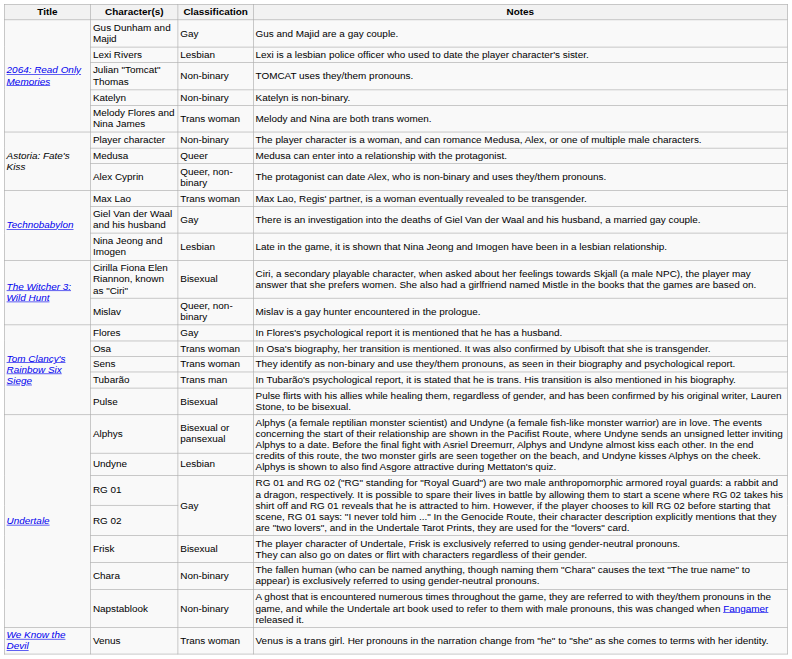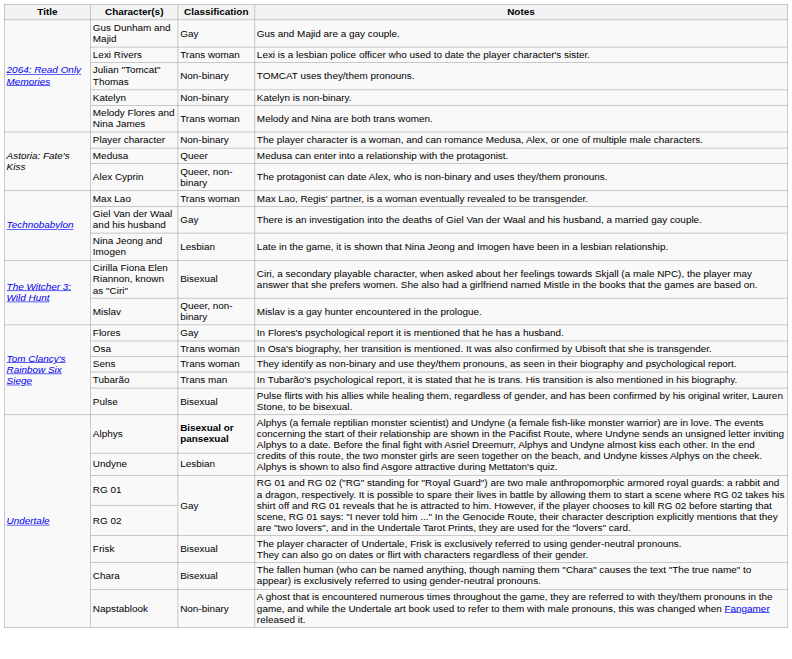 <table class="wikitable sortable" style="width: 100%">
 <tr>
 <th>Title</th>
 <th>Character(s)</th>
 <th>Classification</th>
 <th>Notes</th>
 </tr>
 <tr>
 <td rowspan="5"><em><a href='#'>2064: Read Only Memories</a></em></td>
 <td>Gus Dunham and Majid</td>
 <td>Gay</td>
 <td>Gus and Majid are a gay couple.</td>
 </tr>
 <tr>
 <td>Lexi Rivers</td>
-<td>Lesbian</td>
+<td>Trans woman</td>
 <td>Lexi is a lesbian police officer who used to date the player character's sister.</td>
 </tr>
 <tr>
 <td>Julian "Tomcat" Thomas</td>
 <td>Non-binary</td>
 <td>TOMCAT uses they/them pronouns.</td>
 </tr>
 <tr>
 <td>Katelyn</td>
 <td>Non-binary</td>
 <td>Katelyn is non-binary.</td>
 </tr>
 <tr>
 <td>Melody Flores and Nina James</td>
 <td>Trans woman</td>
 <td>Melody and Nina are both trans women.</td>
 </tr>
 <tr>
 <td rowspan="3"><em>Astoria: Fate's Kiss</em></td>
 <td>Player character</td>
 <td>Non-binary</td>
 <td>The player character is a woman, and can romance Medusa, Alex, or one of multiple male characters.</td>
 </tr>
 <tr>
 <td>Medusa</td>
 <td>Queer</td>
 <td>Medusa can enter into a relationship with the protagonist.</td>
 </tr>
 <tr>
 <td>Alex Cyprin</td>
 <td>Queer, non-binary</td>
 <td>The protagonist can date Alex, who is non-binary and uses they/them pronouns.</td>
 </tr>
 <tr>
 <td rowspan="3"><em><a href='#'>Technobabylon</a></em></td>
 <td>Max Lao</td>
 <td>Trans woman</td>
 <td>Max Lao, Regis' partner, is a woman eventually revealed to be transgender.</td>
 </tr>
 <tr>
 <td>Giel Van der Waal and his husband</td>
 <td>Gay</td>
 <td>There is an investigation into the deaths of Giel Van der Waal and his husband, a married gay couple.</td>
 </tr>
 <tr>
 <td>Nina Jeong and Imogen</td>
 <td>Lesbian</td>
 <td>Late in the game, it is shown that Nina Jeong and Imogen have been in a lesbian relationship.</td>
 </tr>
 <tr>
 <td rowspan="2"><em><a href='#'>The Witcher 3: Wild Hunt</a></em></td>
 <td>Cirilla Fiona Elen Riannon, known as "Ciri"</td>
 <td>Bisexual</td>
 <td>Ciri, a secondary playable character, when asked about her feelings towards Skjall (a male NPC), the player may answer that she prefers women. She also had a girlfriend named Mistle in the books that the games are based on.</td>
 </tr>
 <tr>
 <td>Mislav</td>
 <td>Queer, non-binary</td>
 <td>Mislav is a gay hunter encountered in the prologue.</td>
 </tr>
 <tr>
 <td rowspan="5"><em><a href='#'>Tom Clancy's Rainbow Six Siege</a></em></td>
 <td>Flores</td>
 <td>Gay</td>
 <td>In Flores's psychological report it is mentioned that he has a husband.</td>
 </tr>
 <tr>
 <td>Osa</td>
 <td>Trans woman</td>
 <td>In Osa's biography, her transition is mentioned. It was also confirmed by Ubisoft that she is transgender.</td>
 </tr>
 <tr>
 <td>Sens</td>
 <td>Trans woman</td>
 <td>They identify as non-binary and use they/them pronouns, as seen in their biography and psychological report.</td>
 </tr>
 <tr>
 <td>Tubarão</td>
 <td>Trans man</td>
 <td>In Tubarão's psychological report, it is stated that he is trans. His transition is also mentioned in his biography.</td>
 </tr>
 <tr>
 <td>Pulse</td>
 <td>Bisexual</td>
 <td>Pulse flirts with his allies while healing them, regardless of gender, and has been confirmed by his original writer, Lauren Stone, to be bisexual.</td>
 </tr>
 <tr>
 <td rowspan="7"><em><a href='#'>Undertale</a></em></td>
 <td>Alphys</td>
-<td>Bisexual or pansexual</td>
+<td><strong>Bisexual or pansexual</strong></td>
 <td rowspan="2">Alphys (a female reptilian monster scientist) and Undyne (a female fish-like monster warrior) are in love. The events concerning the start of their relationship are shown in the Pacifist Route, where Undyne sends an unsigned letter inviting Alphys to a date. Before the final fight with Asriel Dreemurr, Alphys and Undyne almost kiss each other. In the end credits of this route, the two monster girls are seen together on the beach, and Undyne kisses Alphys on the cheek. Alphys is shown to also find Asgore attractive during Mettaton's quiz.</td>
 </tr>
 <tr>
 <td>Undyne</td>
 <td>Lesbian</td>
 </tr>
 <tr>
 <td>RG 01</td>
 <td rowspan="2">Gay</td>
 <td rowspan="2">RG 01 and RG 02 ("RG" standing for "Royal Guard") are two male anthropomorphic armored royal guards: a rabbit and a dragon, respectively. It is possible to spare their lives in battle by allowing them to start a scene where RG 02 takes his shirt off and RG 01 reveals that he is attracted to him. However, if the player chooses to kill RG 02 before starting that scene, RG 01 says: "I never told him ..." In the Genocide Route, their character description explicitly mentions that they are "two lovers", and in the Undertale Tarot Prints, they are used for the "lovers" card.</td>
 </tr>
 <tr>
 <td>RG 02</td>
 </tr>
 <tr>
 <td>Frisk</td>
 <td>Bisexual</td>
 <td>The player character of Undertale, Frisk is exclusively referred to using gender-neutral pronouns.<br>They can also go on dates or flirt with characters regardless of their gender.</td>
 </tr>
 <tr>
 <td>Chara</td>
-<td>Non-binary</td>
+<td>Bisexual</td>
 <td>The fallen human (who can be named anything, though naming them "Chara" causes the text "The true name" to appear) is exclusively referred to using gender-neutral pronouns.</td>
 </tr>
 <tr>
 <td>Napstablook</td>
 <td>Non-binary</td>
 <td>A ghost that is encountered numerous times throughout the game, they are referred to with they/them pronouns in the game, and while the Undertale art book used to refer to them with male pronouns, this was changed when <a href='#'>Fangamer</a> released it.</td>
 </tr>
-<tr>
-<td><em><a href='#'>We Know the Devil</a></em></td>
-<td>Venus</td>
-<td>Trans woman</td>
-<td>Venus is a trans girl. Her pronouns in the narration change from "he" to "she" as she comes to terms with her identity.</td>
-</tr>
 </table>
